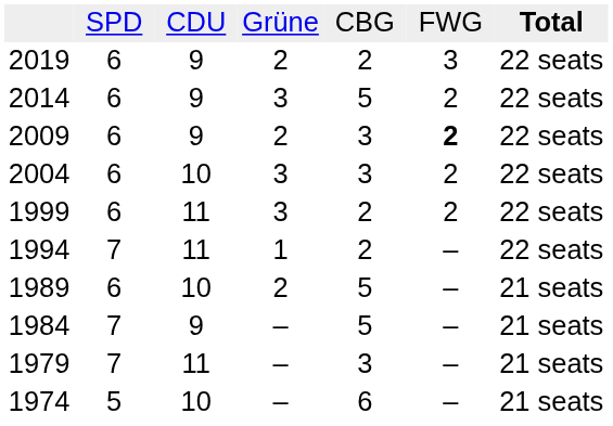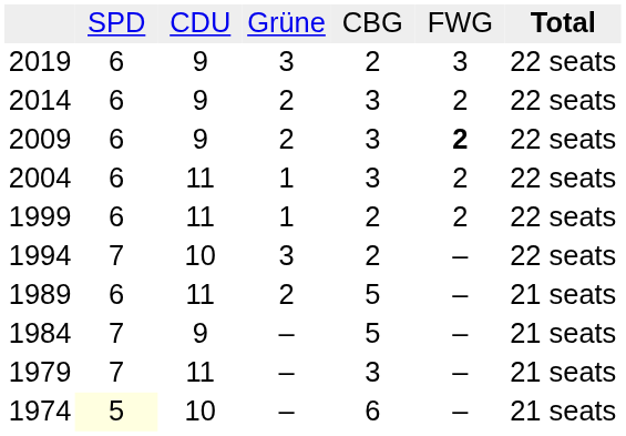 <table border="0" cellpadding="2" cellspacing="0" style="width:350px;">
 <tr style="background:#eee; text-align:center;">
 <td> </td>
 <td> <a href='#'>SPD</a> </td>
 <td> <a href='#'>CDU</a> </td>
 <td><a href='#'>Grüne</a></td>
 <td> CBG </td>
 <td> FWG </td>
 <td><strong>Total</strong></td>
 </tr>
 <tr style="text-align:center;">
 <td>2019</td>
 <td>6</td>
 <td>9</td>
-<td>2</td>
+<td>3</td>
 <td>2</td>
 <td>3</td>
 <td>22 seats</td>
 </tr>
 <tr style="text-align:center;">
 <td>2014</td>
 <td>6</td>
 <td>9</td>
+<td>2</td>
 <td>3</td>
-<td>5</td>
 <td>2</td>
 <td>22 seats</td>
 </tr>
 <tr style="text-align:center;">
 <td>2009</td>
 <td>6</td>
 <td>9</td>
 <td>2</td>
 <td>3</td>
 <td><strong>2</strong></td>
 <td>22 seats</td>
 </tr>
 <tr style="text-align:center;">
 <td>2004</td>
 <td>6</td>
-<td>10</td>
-<td>3</td>
+<td>11</td>
+<td>1</td>
 <td>3</td>
 <td>2</td>
 <td>22 seats</td>
 </tr>
 <tr style="text-align:center;">
 <td>1999</td>
 <td>6</td>
 <td>11</td>
-<td>3</td>
+<td>1</td>
 <td>2</td>
 <td>2</td>
 <td>22 seats</td>
 </tr>
 <tr style="text-align:center;">
 <td>1994</td>
 <td>7</td>
-<td>11</td>
-<td>1</td>
+<td>10</td>
+<td>3</td>
 <td>2</td>
 <td>–</td>
 <td>22 seats</td>
 </tr>
 <tr style="text-align:center;">
 <td>1989</td>
 <td>6</td>
-<td>10</td>
+<td>11</td>
 <td>2</td>
 <td>5</td>
 <td>–</td>
 <td>21 seats</td>
 </tr>
 <tr style="text-align:center;">
 <td>1984</td>
 <td>7</td>
 <td>9</td>
 <td>–</td>
 <td>5</td>
 <td>–</td>
 <td>21 seats</td>
 </tr>
 <tr style="text-align:center;">
 <td>1979</td>
 <td>7</td>
 <td>11</td>
 <td>–</td>
 <td>3</td>
 <td>–</td>
 <td>21 seats</td>
 </tr>
 <tr style="text-align:center;">
 <td>1974</td>
-<td>5</td>
+<td style="background: lightyellow;">5</td>
 <td>10</td>
 <td>–</td>
 <td>6</td>
 <td>–</td>
 <td>21 seats</td>
 </tr>
 </table>
